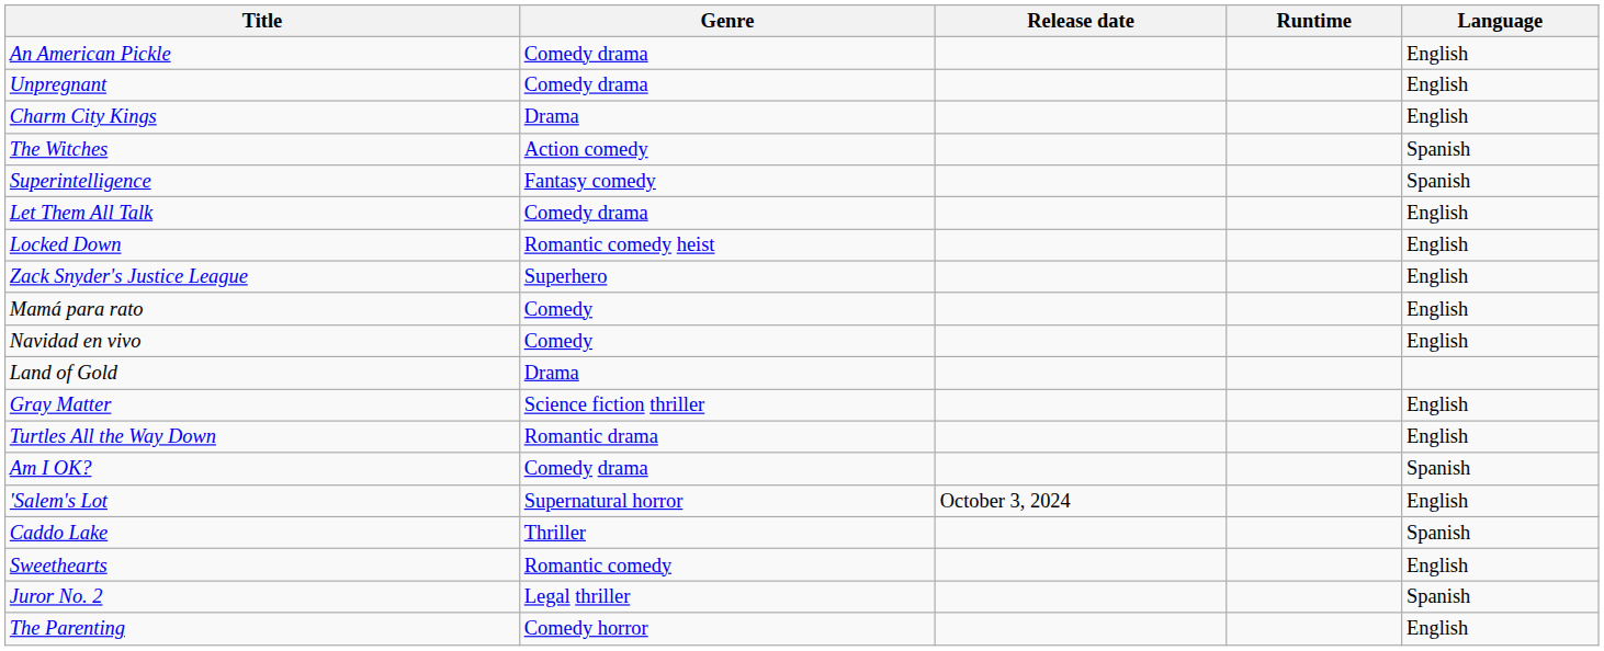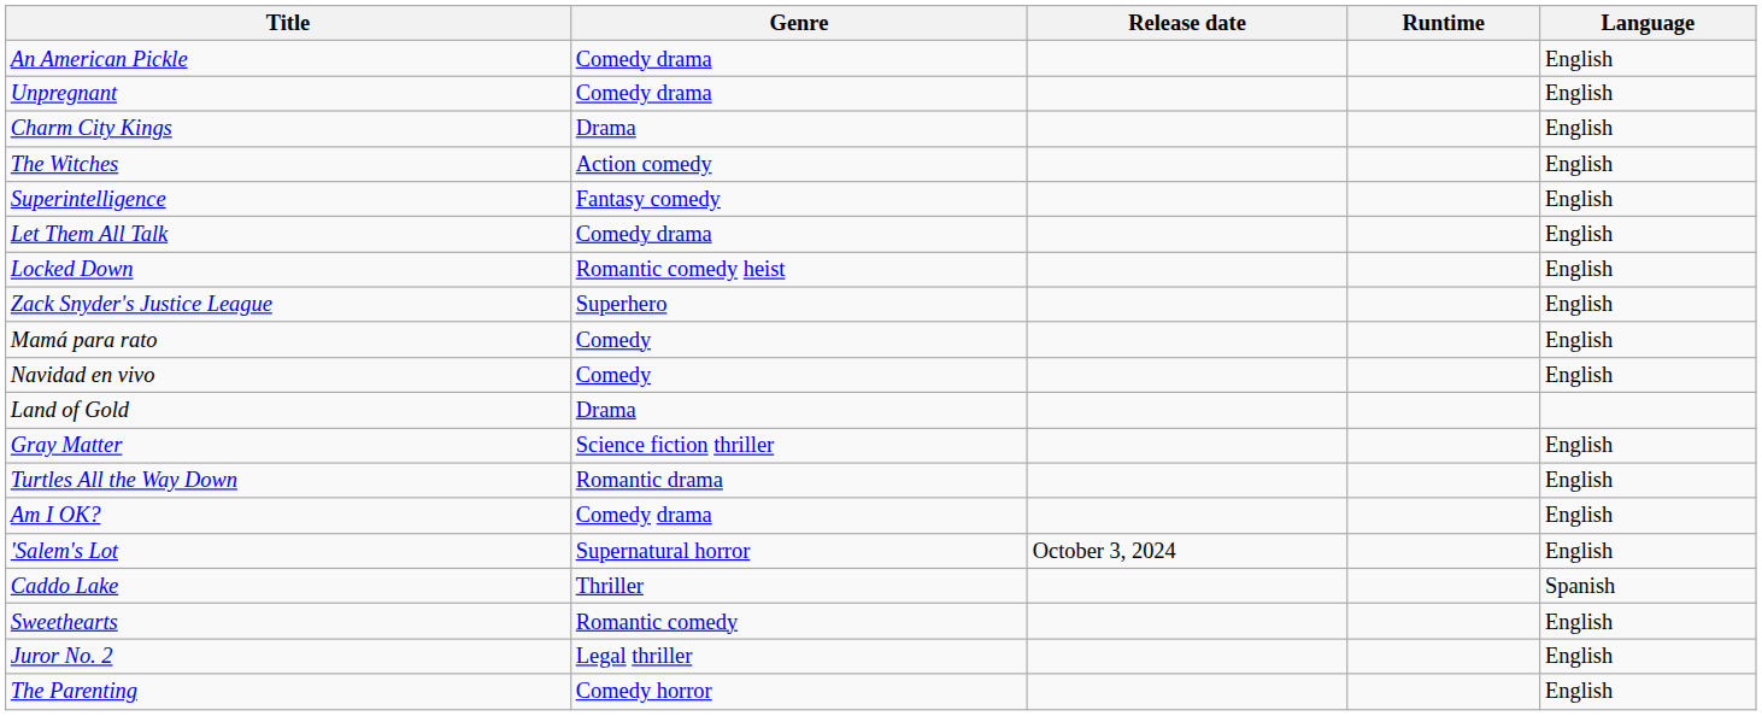 <table class="wikitable sortable" style="width:100%;">
 <tr>
 <th>Title</th>
 <th>Genre</th>
 <th>Release date</th>
 <th>Runtime</th>
 <th>Language</th>
 </tr>
 <tr>
 <td><em><a href='#'>An American Pickle</a></em></td>
 <td><a href='#'>Comedy drama</a></td>
 <td></td>
 <td></td>
 <td>English</td>
 </tr>
 <tr>
 <td><em><a href='#'>Unpregnant</a></em></td>
 <td><a href='#'>Comedy drama</a></td>
 <td></td>
 <td></td>
 <td>English</td>
 </tr>
 <tr>
 <td><em><a href='#'>Charm City Kings</a></em></td>
 <td><a href='#'>Drama</a></td>
 <td></td>
 <td></td>
 <td>English</td>
 </tr>
 <tr>
 <td><em><a href='#'>The Witches</a></em></td>
 <td><a href='#'>Action comedy</a></td>
 <td></td>
 <td></td>
-<td>Spanish</td>
+<td>English</td>
 </tr>
 <tr>
 <td><em><a href='#'>Superintelligence</a></em></td>
 <td><a href='#'>Fantasy comedy</a></td>
 <td></td>
 <td></td>
-<td>Spanish</td>
+<td>English</td>
 </tr>
 <tr>
 <td><em><a href='#'>Let Them All Talk</a></em></td>
 <td><a href='#'>Comedy drama</a></td>
 <td></td>
 <td></td>
 <td>English</td>
 </tr>
 <tr>
 <td><em><a href='#'>Locked Down</a></em></td>
 <td><a href='#'>Romantic comedy</a> <a href='#'>heist</a></td>
 <td></td>
 <td></td>
 <td>English</td>
 </tr>
 <tr>
 <td><em><a href='#'>Zack Snyder's Justice League</a></em></td>
 <td><a href='#'>Superhero</a></td>
 <td></td>
 <td></td>
 <td>English</td>
 </tr>
 <tr>
 <td><em>Mamá para rato</em></td>
 <td><a href='#'>Comedy</a></td>
 <td></td>
 <td></td>
 <td>English</td>
 </tr>
 <tr>
 <td><em>Navidad en vivo</em></td>
 <td><a href='#'>Comedy</a></td>
 <td></td>
 <td></td>
 <td>English</td>
 </tr>
 <tr>
 <td><em>Land of Gold</em></td>
 <td><a href='#'>Drama</a></td>
 <td></td>
 <td></td>
 <td></td>
 </tr>
 <tr>
 <td><em><a href='#'>Gray Matter</a></em></td>
 <td><a href='#'>Science fiction</a> <a href='#'>thriller</a></td>
 <td></td>
 <td></td>
 <td>English</td>
 </tr>
 <tr>
 <td><em><a href='#'>Turtles All the Way Down</a></em></td>
 <td><a href='#'>Romantic drama</a></td>
 <td></td>
 <td></td>
 <td>English</td>
 </tr>
 <tr>
 <td><em><a href='#'>Am I OK?</a></em></td>
 <td><a href='#'>Comedy</a> <a href='#'>drama</a></td>
 <td></td>
 <td></td>
-<td>Spanish</td>
+<td>English</td>
 </tr>
 <tr>
 <td><em><a href='#'>'Salem's Lot</a></em></td>
 <td><a href='#'>Supernatural horror</a></td>
 <td>October 3, 2024</td>
 <td></td>
 <td>English</td>
 </tr>
 <tr>
 <td><em><a href='#'>Caddo Lake</a></em></td>
 <td><a href='#'>Thriller</a></td>
 <td></td>
 <td></td>
 <td>Spanish</td>
 </tr>
 <tr>
 <td><em><a href='#'>Sweethearts</a></em></td>
 <td><a href='#'>Romantic comedy</a></td>
 <td></td>
 <td></td>
 <td>English</td>
 </tr>
 <tr>
 <td><em><a href='#'>Juror No. 2</a></em></td>
 <td><a href='#'>Legal</a> <a href='#'>thriller</a></td>
 <td></td>
 <td></td>
-<td>Spanish</td>
+<td>English</td>
 </tr>
 <tr>
 <td><em><a href='#'>The Parenting</a></em></td>
 <td><a href='#'>Comedy horror</a></td>
 <td></td>
 <td></td>
 <td>English</td>
 </tr>
 </table>
